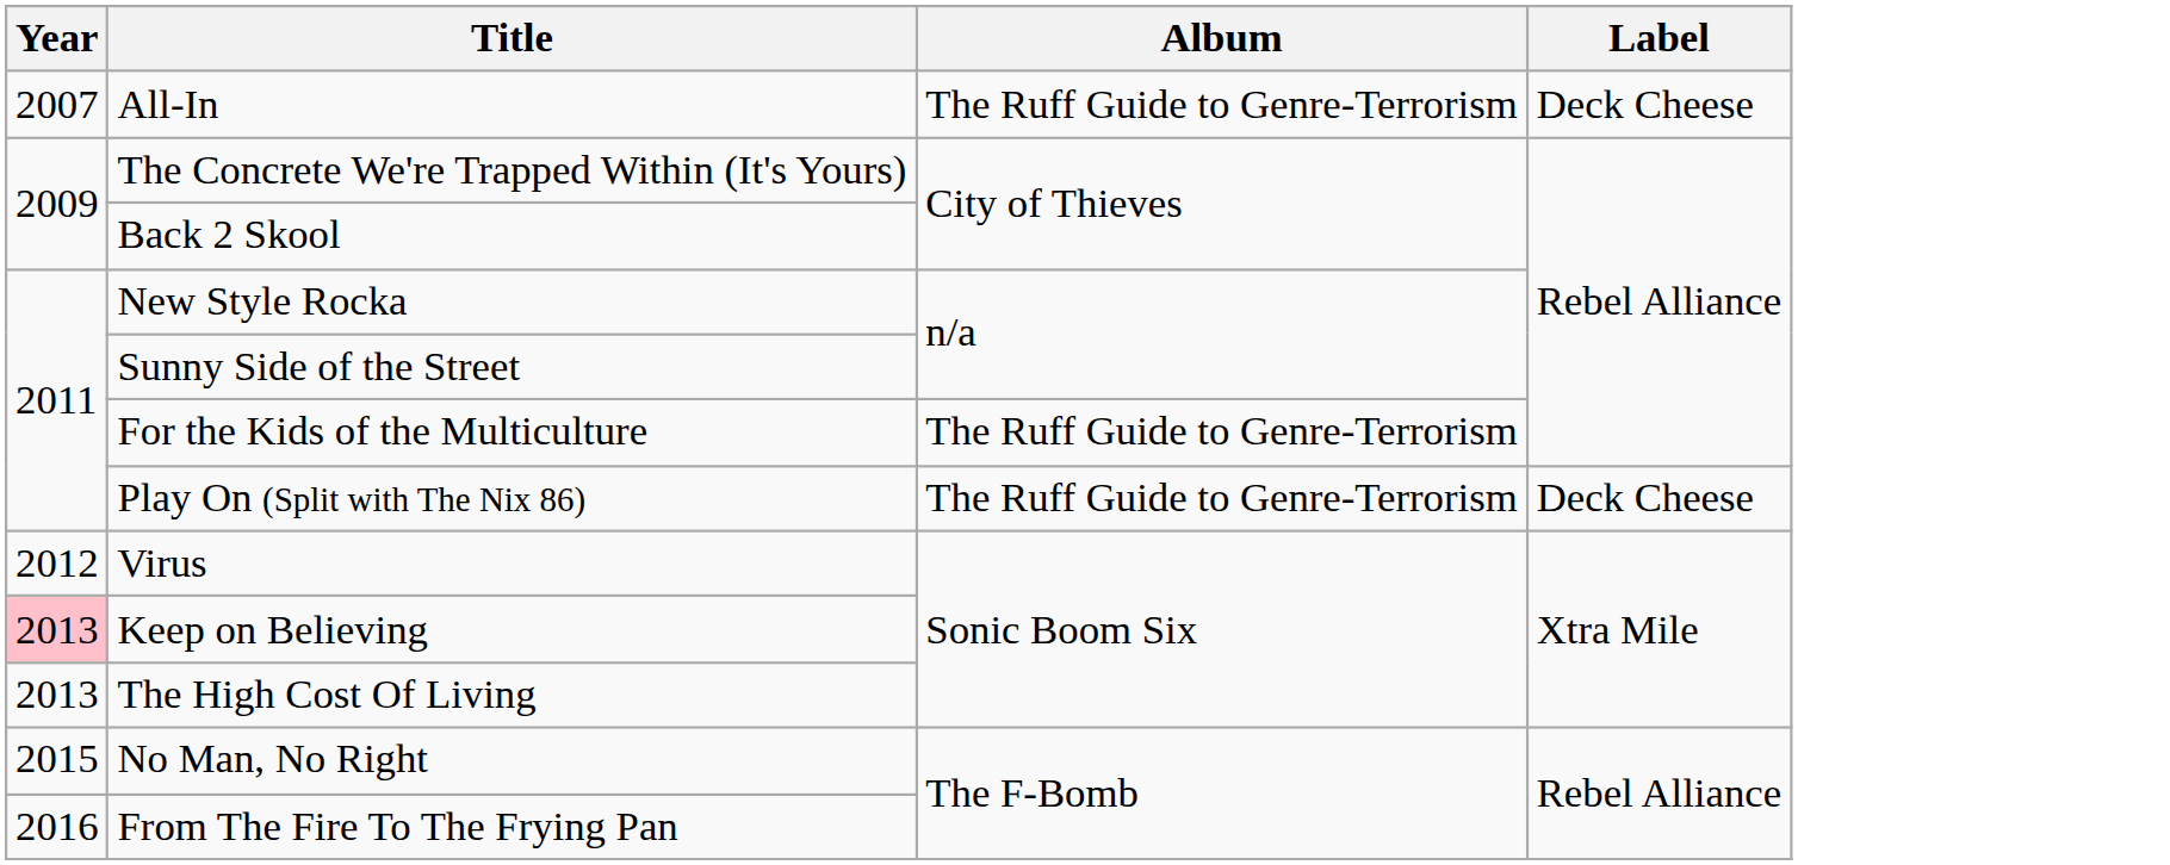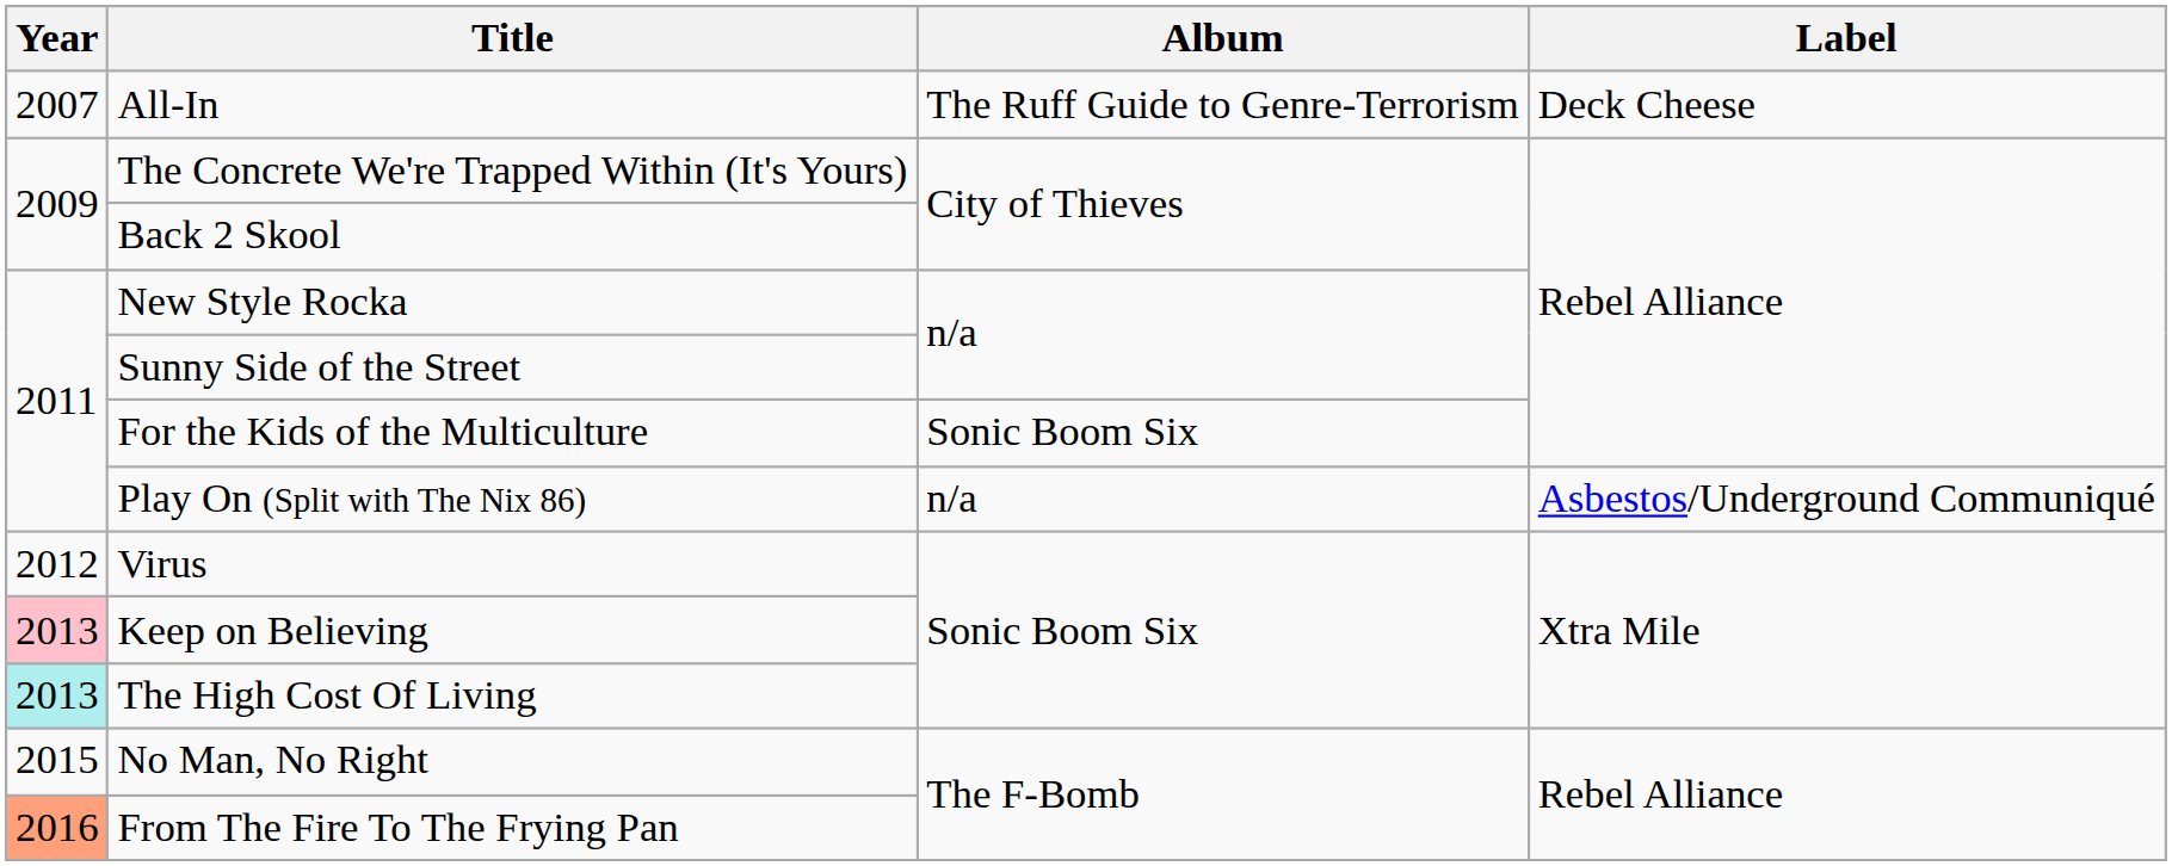 <table class="wikitable">
 <tr>
 <th>Year</th>
 <th>Title</th>
 <th>Album</th>
 <th>Label</th>
 </tr>
 <tr>
 <td>2007</td>
 <td>All-In</td>
 <td>The Ruff Guide to Genre-Terrorism</td>
 <td>Deck Cheese</td>
 </tr>
 <tr>
 <td rowspan=2>2009</td>
 <td>The Concrete We're Trapped Within (It's Yours)</td>
 <td rowspan=2>City of Thieves</td>
 <td rowspan=5>Rebel Alliance</td>
 </tr>
 <tr>
 <td>Back 2 Skool</td>
 </tr>
 <tr>
 <td rowspan=4>2011</td>
 <td>New Style Rocka</td>
 <td rowspan=2>n/a</td>
 </tr>
 <tr>
 <td>Sunny Side of the Street</td>
 </tr>
 <tr>
 <td>For the Kids of the Multiculture</td>
-<td>The Ruff Guide to Genre-Terrorism</td>
+<td>Sonic Boom Six</td>
 </tr>
 <tr>
 <td>Play On <small>(Split with The Nix 86)</small></td>
-<td>The Ruff Guide to Genre-Terrorism</td>
-<td>Deck Cheese</td>
+<td>n/a</td>
+<td><a href='#'>Asbestos</a>/Underground Communiqué</td>
 </tr>
 <tr>
 <td>2012</td>
 <td>Virus</td>
 <td rowspan=3>Sonic Boom Six</td>
 <td rowspan=3>Xtra Mile</td>
 </tr>
 <tr>
 <td style="background: pink;">2013</td>
 <td>Keep on Believing</td>
 </tr>
 <tr>
-<td>2013</td>
+<td style="background: paleturquoise;">2013</td>
 <td>The High Cost Of Living</td>
 </tr>
 <tr>
 <td>2015</td>
 <td>No Man, No Right</td>
 <td rowspan=2>The F-Bomb</td>
 <td rowspan=2>Rebel Alliance</td>
 </tr>
 <tr>
-<td>2016</td>
+<td style="background: lightsalmon;">2016</td>
 <td>From The Fire To The Frying Pan</td>
 </tr>
 <tr>
 </tr>
 </table>
